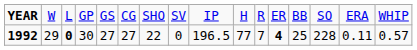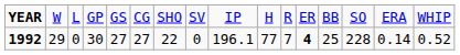 <table class="wikitable" style="text-align:center;">
 <tr>
 <td><strong>YEAR</strong></td>
 <td><a href='#'>W</a></td>
 <td><a href='#'>L</a></td>
 <td><a href='#'>GP</a></td>
 <td><a href='#'>GS</a></td>
 <td><a href='#'>CG</a></td>
 <td><a href='#'>SHO</a></td>
 <td><a href='#'>SV</a></td>
 <td><a href='#'>IP</a></td>
 <td><a href='#'>H</a></td>
 <td><a href='#'>R</a></td>
 <td><a href='#'>ER</a></td>
 <td><a href='#'>BB</a></td>
 <td><a href='#'>SO</a></td>
 <td><a href='#'>ERA</a></td>
 <td><a href='#'>WHIP</a></td>
 </tr>
 <tr>
 <td><strong>1992</strong></td>
 <td>29</td>
-<td><strong>0</strong></td>
+<td>0</td>
 <td>30</td>
 <td>27</td>
 <td>27</td>
 <td>22</td>
 <td>0</td>
-<td>196.5</td>
+<td>196.1</td>
 <td>77</td>
 <td>7</td>
 <td><strong>4</strong></td>
 <td>25</td>
 <td>228</td>
-<td>0.11</td>
-<td>0.57</td>
+<td>0.14</td>
+<td>0.52</td>
 </tr>
 </table>
